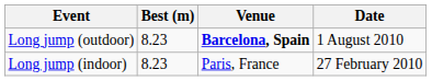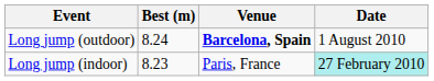 <table class="wikitable">
 <tr>
 <th>Event</th>
 <th>Best (m)</th>
 <th>Venue</th>
 <th>Date</th>
 </tr>
 <tr>
 <td><a href='#'>Long jump</a> (outdoor)</td>
-<td>8.23</td>
+<td>8.24</td>
 <td><strong><a href='#'>Barcelona</a>, Spain</strong></td>
 <td>1 August 2010</td>
 </tr>
 <tr>
 <td><a href='#'>Long jump</a> (indoor)</td>
 <td>8.23</td>
 <td><a href='#'>Paris</a>, France</td>
-<td>27 February 2010</td>
+<td style="background: paleturquoise;">27 February 2010</td>
 </tr>
 </table>
